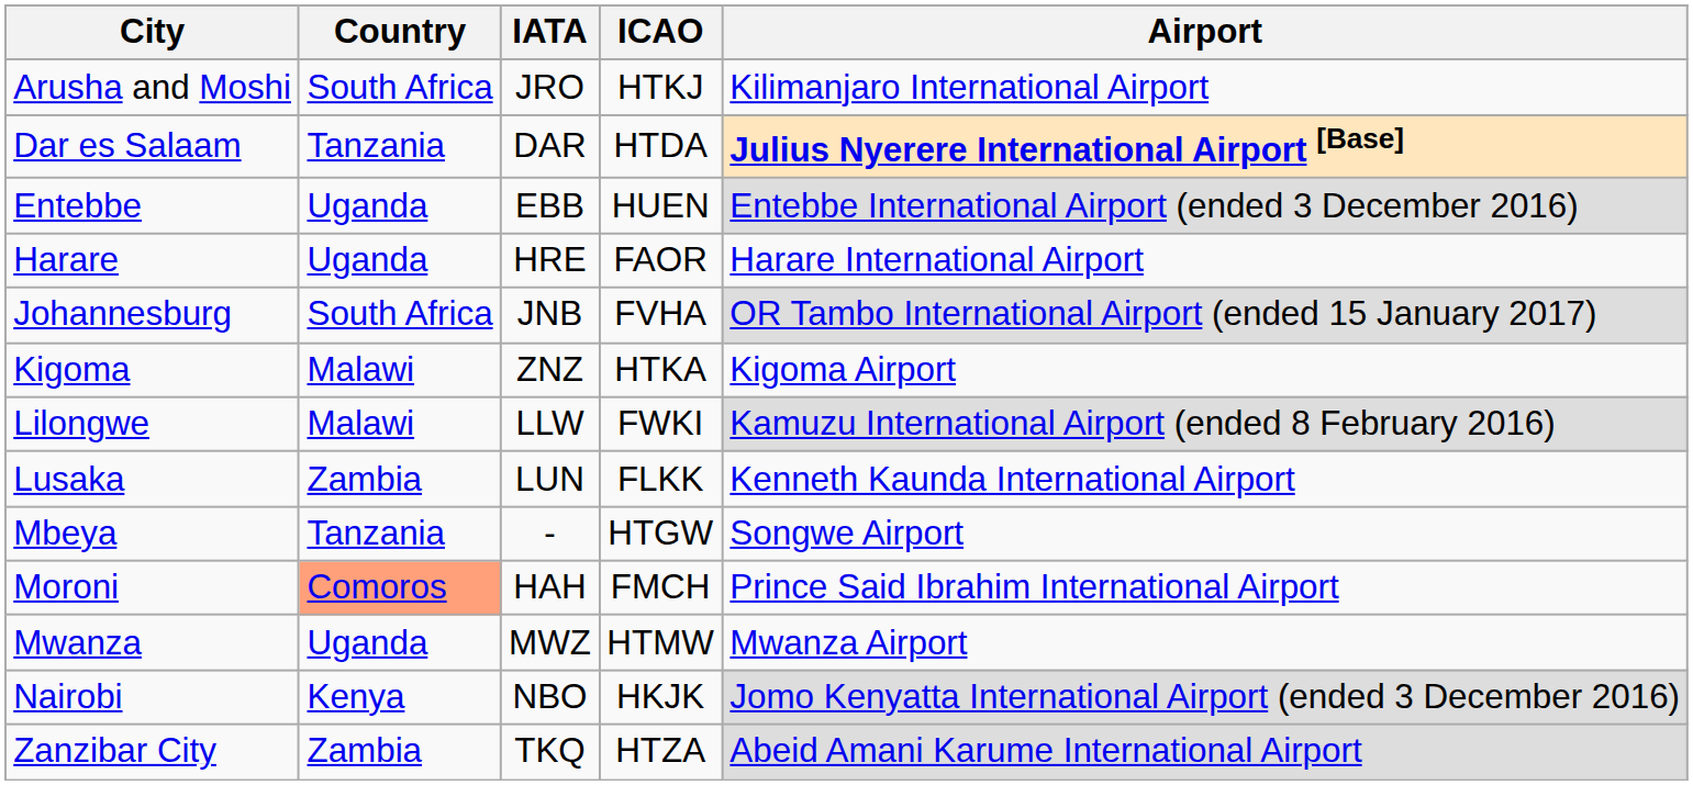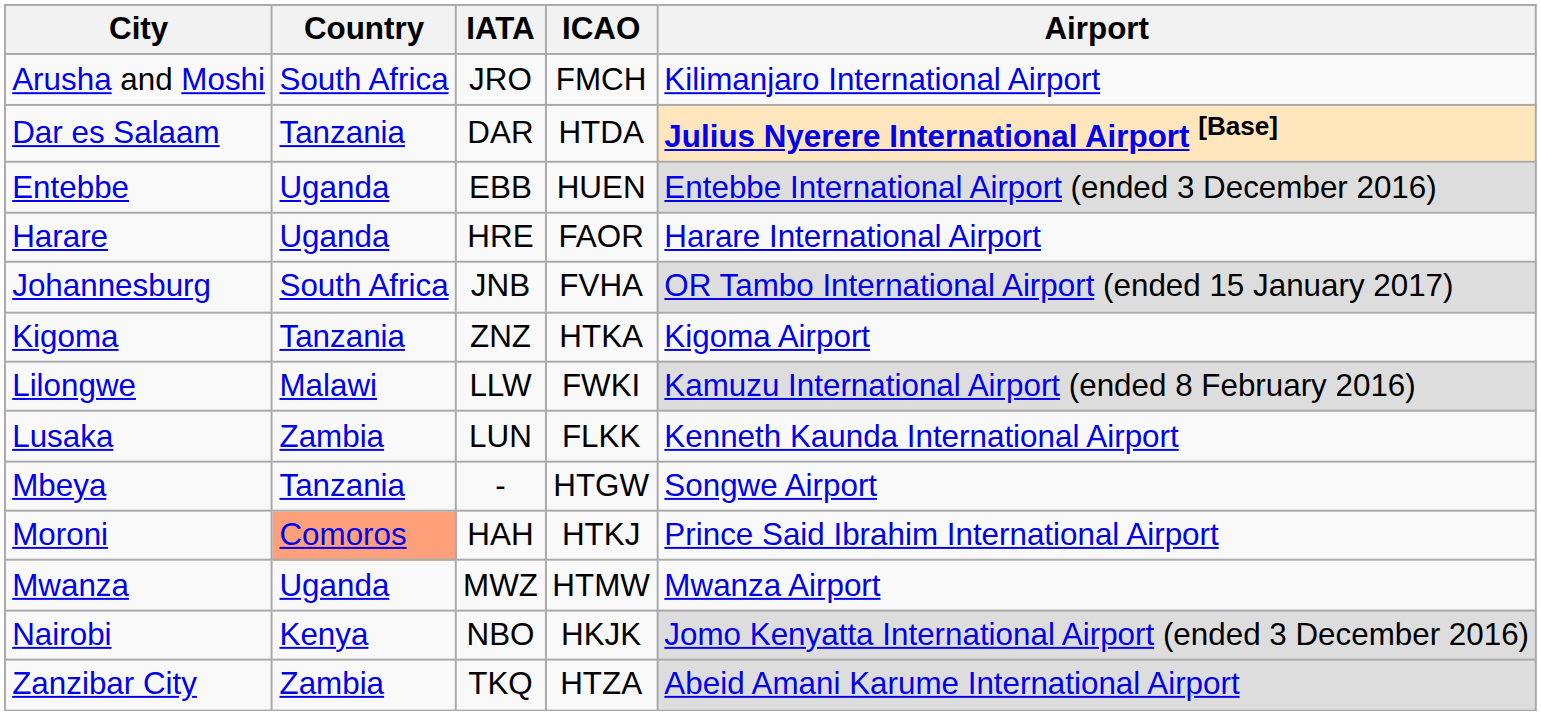 <table class="sortable wikitable">
 <tr>
 <th>City</th>
 <th>Country</th>
 <th>IATA</th>
 <th>ICAO</th>
 <th>Airport</th>
 </tr>
 <tr>
 <td><a href='#'>Arusha</a> and <a href='#'>Moshi</a></td>
 <td><a href='#'>South Africa</a></td>
 <td align=center>JRO</td>
-<td align=center>HTKJ</td>
+<td align=center>FMCH</td>
 <td><a href='#'>Kilimanjaro International Airport</a></td>
 </tr>
 <tr>
 <td><a href='#'>Dar es Salaam</a></td>
 <td><a href='#'>Tanzania</a></td>
 <td align=center>DAR</td>
 <td align=center>HTDA</td>
 <td style="background-color: #FFE6BD"><strong><a href='#'>Julius Nyerere International Airport</a> <sup>[Base]</sup></strong></td>
 </tr>
 <tr>
 <td><a href='#'>Entebbe</a></td>
 <td><a href='#'>Uganda</a></td>
 <td align=center>EBB</td>
 <td align=center>HUEN</td>
 <td style="background-color: #DDDDDD"><a href='#'>Entebbe International Airport</a> (ended 3 December 2016) </td>
 </tr>
 <tr>
 <td><a href='#'>Harare</a></td>
 <td><a href='#'>Uganda</a></td>
 <td align=center>HRE</td>
 <td align=center>FAOR</td>
 <td><a href='#'>Harare International Airport</a></td>
 </tr>
 <tr>
 <td><a href='#'>Johannesburg</a></td>
 <td><a href='#'>South Africa</a></td>
 <td align=center>JNB</td>
 <td align=center>FVHA</td>
 <td style="background-color: #DDDDDD"><a href='#'>OR Tambo International Airport</a> (ended 15 January 2017) </td>
 </tr>
 <tr>
 <td><a href='#'>Kigoma</a></td>
-<td><a href='#'>Malawi</a></td>
+<td><a href='#'>Tanzania</a></td>
 <td align=center>ZNZ</td>
 <td align=center>HTKA</td>
 <td><a href='#'>Kigoma Airport</a></td>
 </tr>
 <tr>
 <td><a href='#'>Lilongwe</a></td>
 <td><a href='#'>Malawi</a></td>
 <td align=center>LLW</td>
 <td align=center>FWKI</td>
 <td style="background-color: #DDDDDD"><a href='#'>Kamuzu International Airport</a> (ended 8 February 2016)</td>
 </tr>
 <tr>
 <td><a href='#'>Lusaka</a></td>
 <td><a href='#'>Zambia</a></td>
 <td align=center>LUN</td>
 <td align=center>FLKK</td>
 <td><a href='#'>Kenneth Kaunda International Airport</a></td>
 </tr>
 <tr>
 <td><a href='#'>Mbeya</a></td>
 <td><a href='#'>Tanzania</a></td>
 <td align=center>-</td>
 <td align=center>HTGW</td>
 <td><a href='#'>Songwe Airport</a></td>
 </tr>
 <tr>
 <td><a href='#'>Moroni</a></td>
 <td style="background: lightsalmon;"><a href='#'>Comoros</a></td>
 <td align=center>HAH</td>
-<td align=center>FMCH</td>
+<td align=center>HTKJ</td>
 <td><a href='#'>Prince Said Ibrahim International Airport</a></td>
 </tr>
 <tr>
 <td><a href='#'>Mwanza</a></td>
 <td><a href='#'>Uganda</a></td>
 <td align=center>MWZ</td>
 <td align=center>HTMW</td>
 <td><a href='#'>Mwanza Airport</a></td>
 </tr>
 <tr>
 <td><a href='#'>Nairobi</a></td>
 <td><a href='#'>Kenya</a></td>
 <td align=center>NBO</td>
 <td align=center>HKJK</td>
 <td style="background-color: #DDDDDD"><a href='#'>Jomo Kenyatta International Airport</a> (ended 3 December 2016)</td>
 </tr>
 <tr>
 <td><a href='#'>Zanzibar City</a></td>
 <td><a href='#'>Zambia</a></td>
 <td align=center>TKQ</td>
 <td align=center>HTZA</td>
 <td style="background-color: #DDDDDD"><a href='#'>Abeid Amani Karume International Airport</a></td>
 </tr>
 </table>
